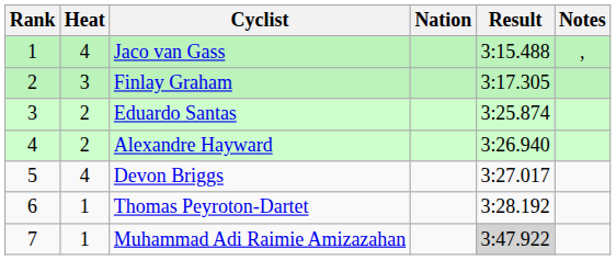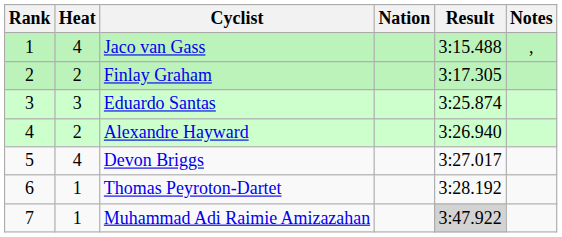 <table class="wikitable sortable" style="text-align:center">
 <tr>
 <th>Rank</th>
 <th>Heat</th>
 <th>Cyclist</th>
 <th>Nation</th>
 <th>Result</th>
 <th>Notes</th>
 </tr>
 <tr bgcolor=bbf3bb>
 <td>1</td>
 <td>4</td>
 <td align=left><a href='#'>Jaco van Gass</a></td>
 <td align=left></td>
 <td>3:15.488</td>
 <td>, </td>
 </tr>
 <tr bgcolor=bbf3bb>
 <td>2</td>
-<td>3</td>
+<td>2</td>
 <td align=left><a href='#'>Finlay Graham</a></td>
 <td align=left></td>
 <td>3:17.305</td>
 <td></td>
 </tr>
 <tr bgcolor=ccffcc>
 <td>3</td>
-<td>2</td>
+<td>3</td>
 <td align=left><a href='#'>Eduardo Santas</a></td>
 <td align=left></td>
 <td>3:25.874</td>
 <td></td>
 </tr>
 <tr bgcolor=ccffcc>
 <td>4</td>
 <td>2</td>
 <td align=left><a href='#'>Alexandre Hayward</a></td>
 <td align=left></td>
 <td>3:26.940</td>
 <td></td>
 </tr>
 <tr>
 <td>5</td>
 <td>4</td>
 <td align=left><a href='#'>Devon Briggs</a></td>
 <td align=left></td>
 <td>3:27.017</td>
 <td></td>
 </tr>
 <tr>
 <td>6</td>
 <td>1</td>
 <td align=left><a href='#'>Thomas Peyroton-Dartet</a></td>
 <td align=left></td>
 <td>3:28.192</td>
 <td></td>
 </tr>
 <tr>
 <td>7</td>
 <td>1</td>
 <td align=left><a href='#'>Muhammad Adi Raimie Amizazahan</a></td>
 <td align=left></td>
 <td style="background: lightgrey;">3:47.922</td>
 <td></td>
 </tr>
 </table>
